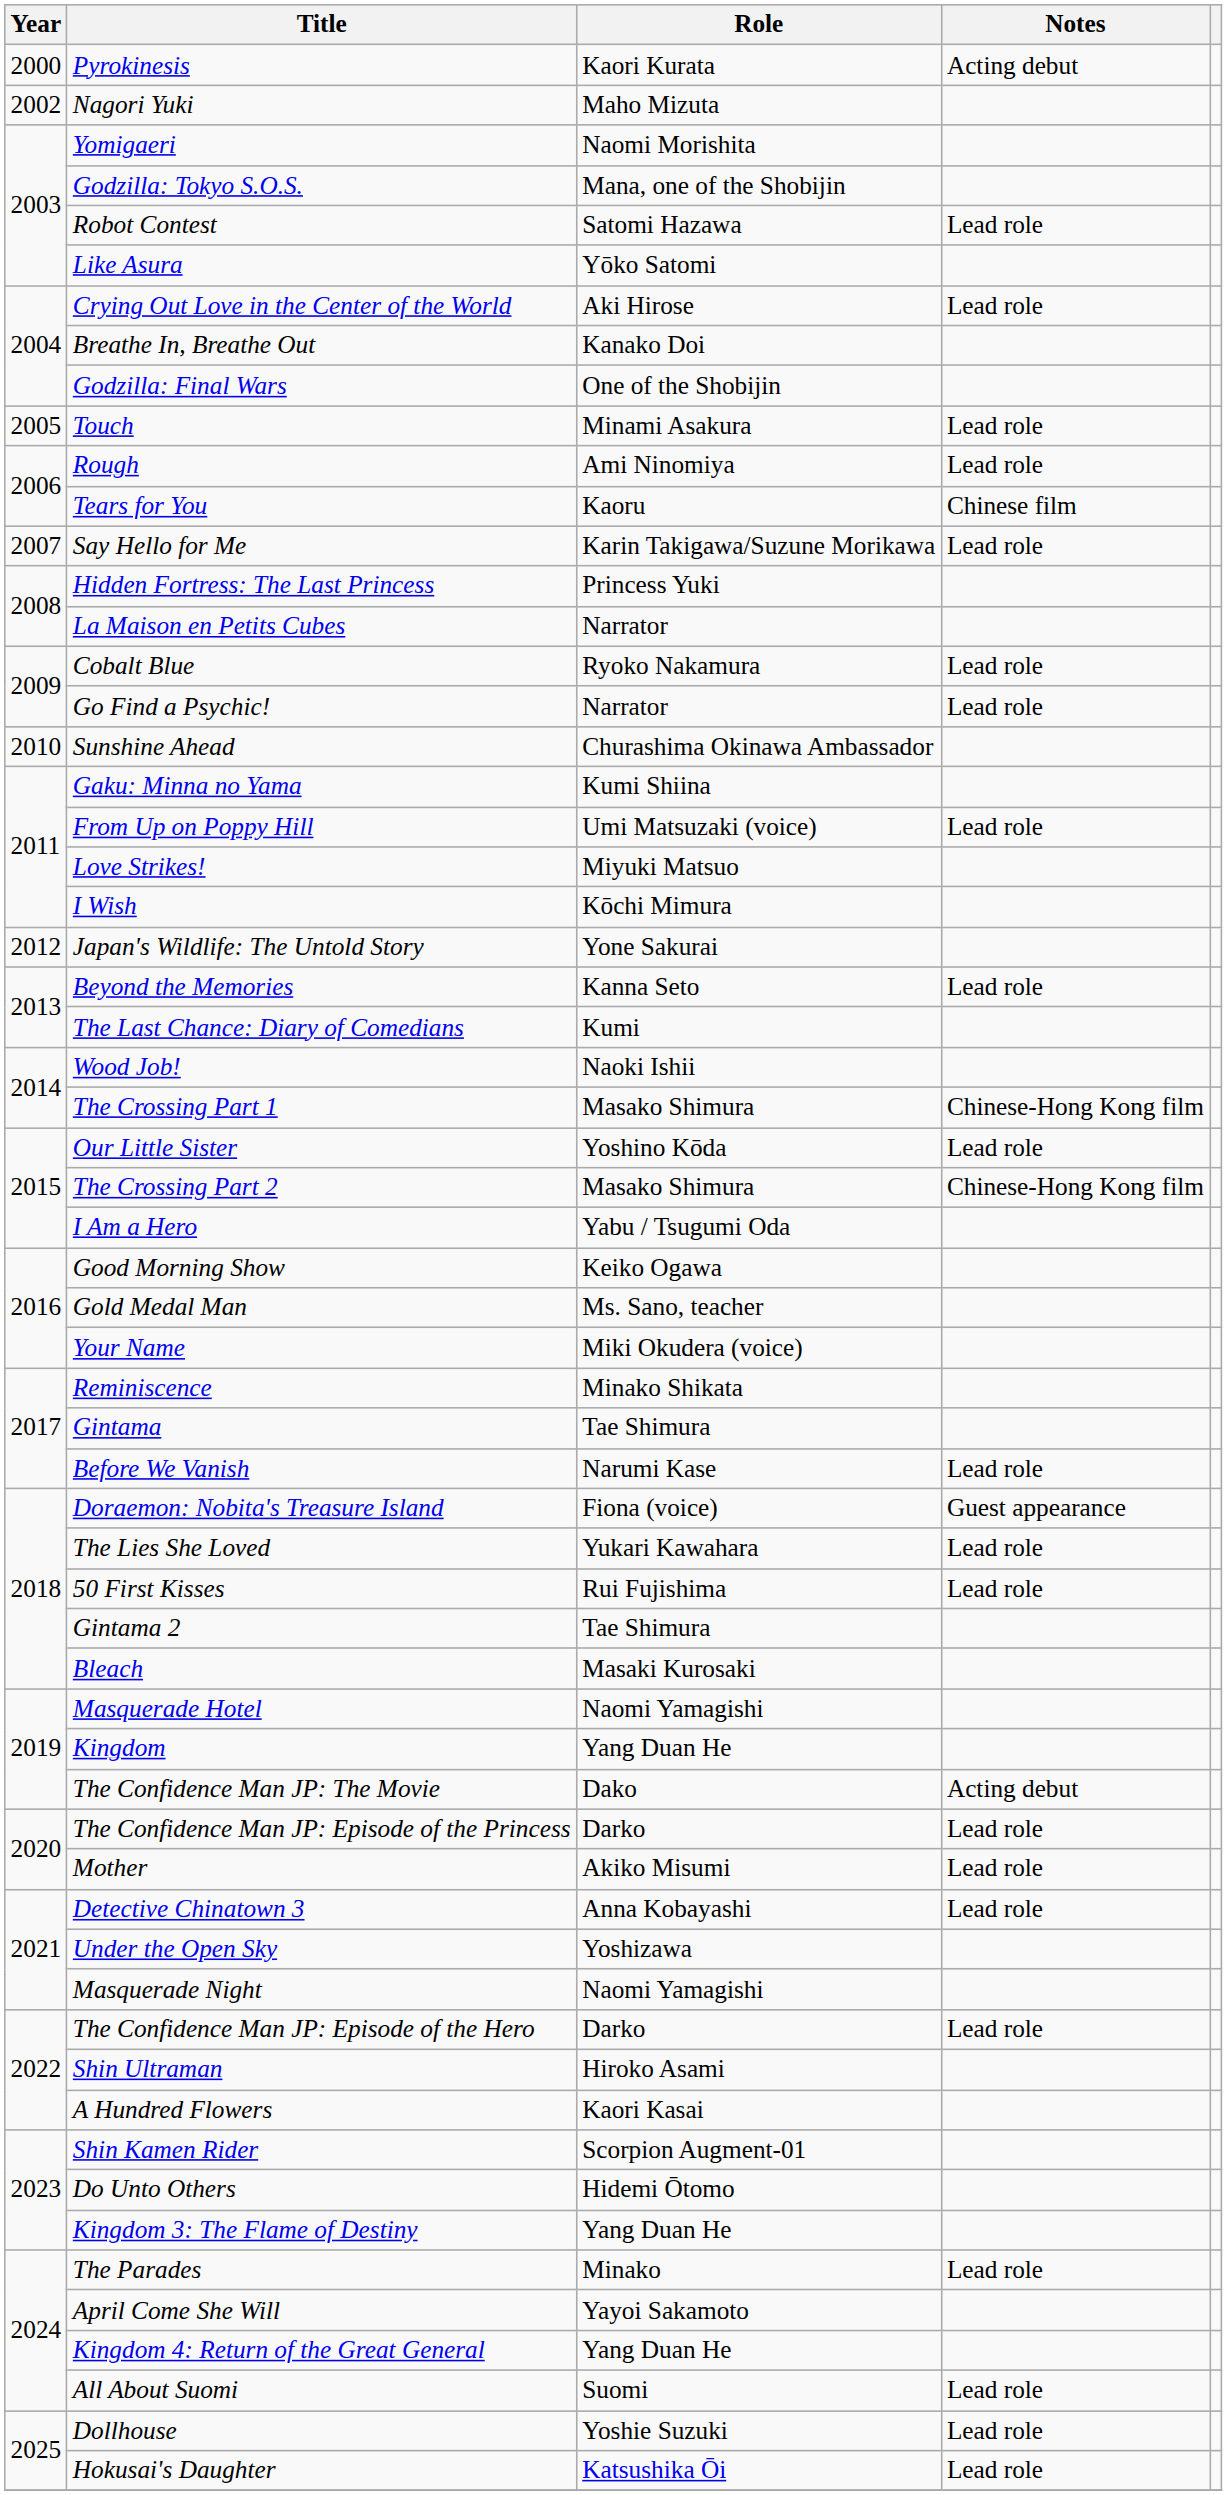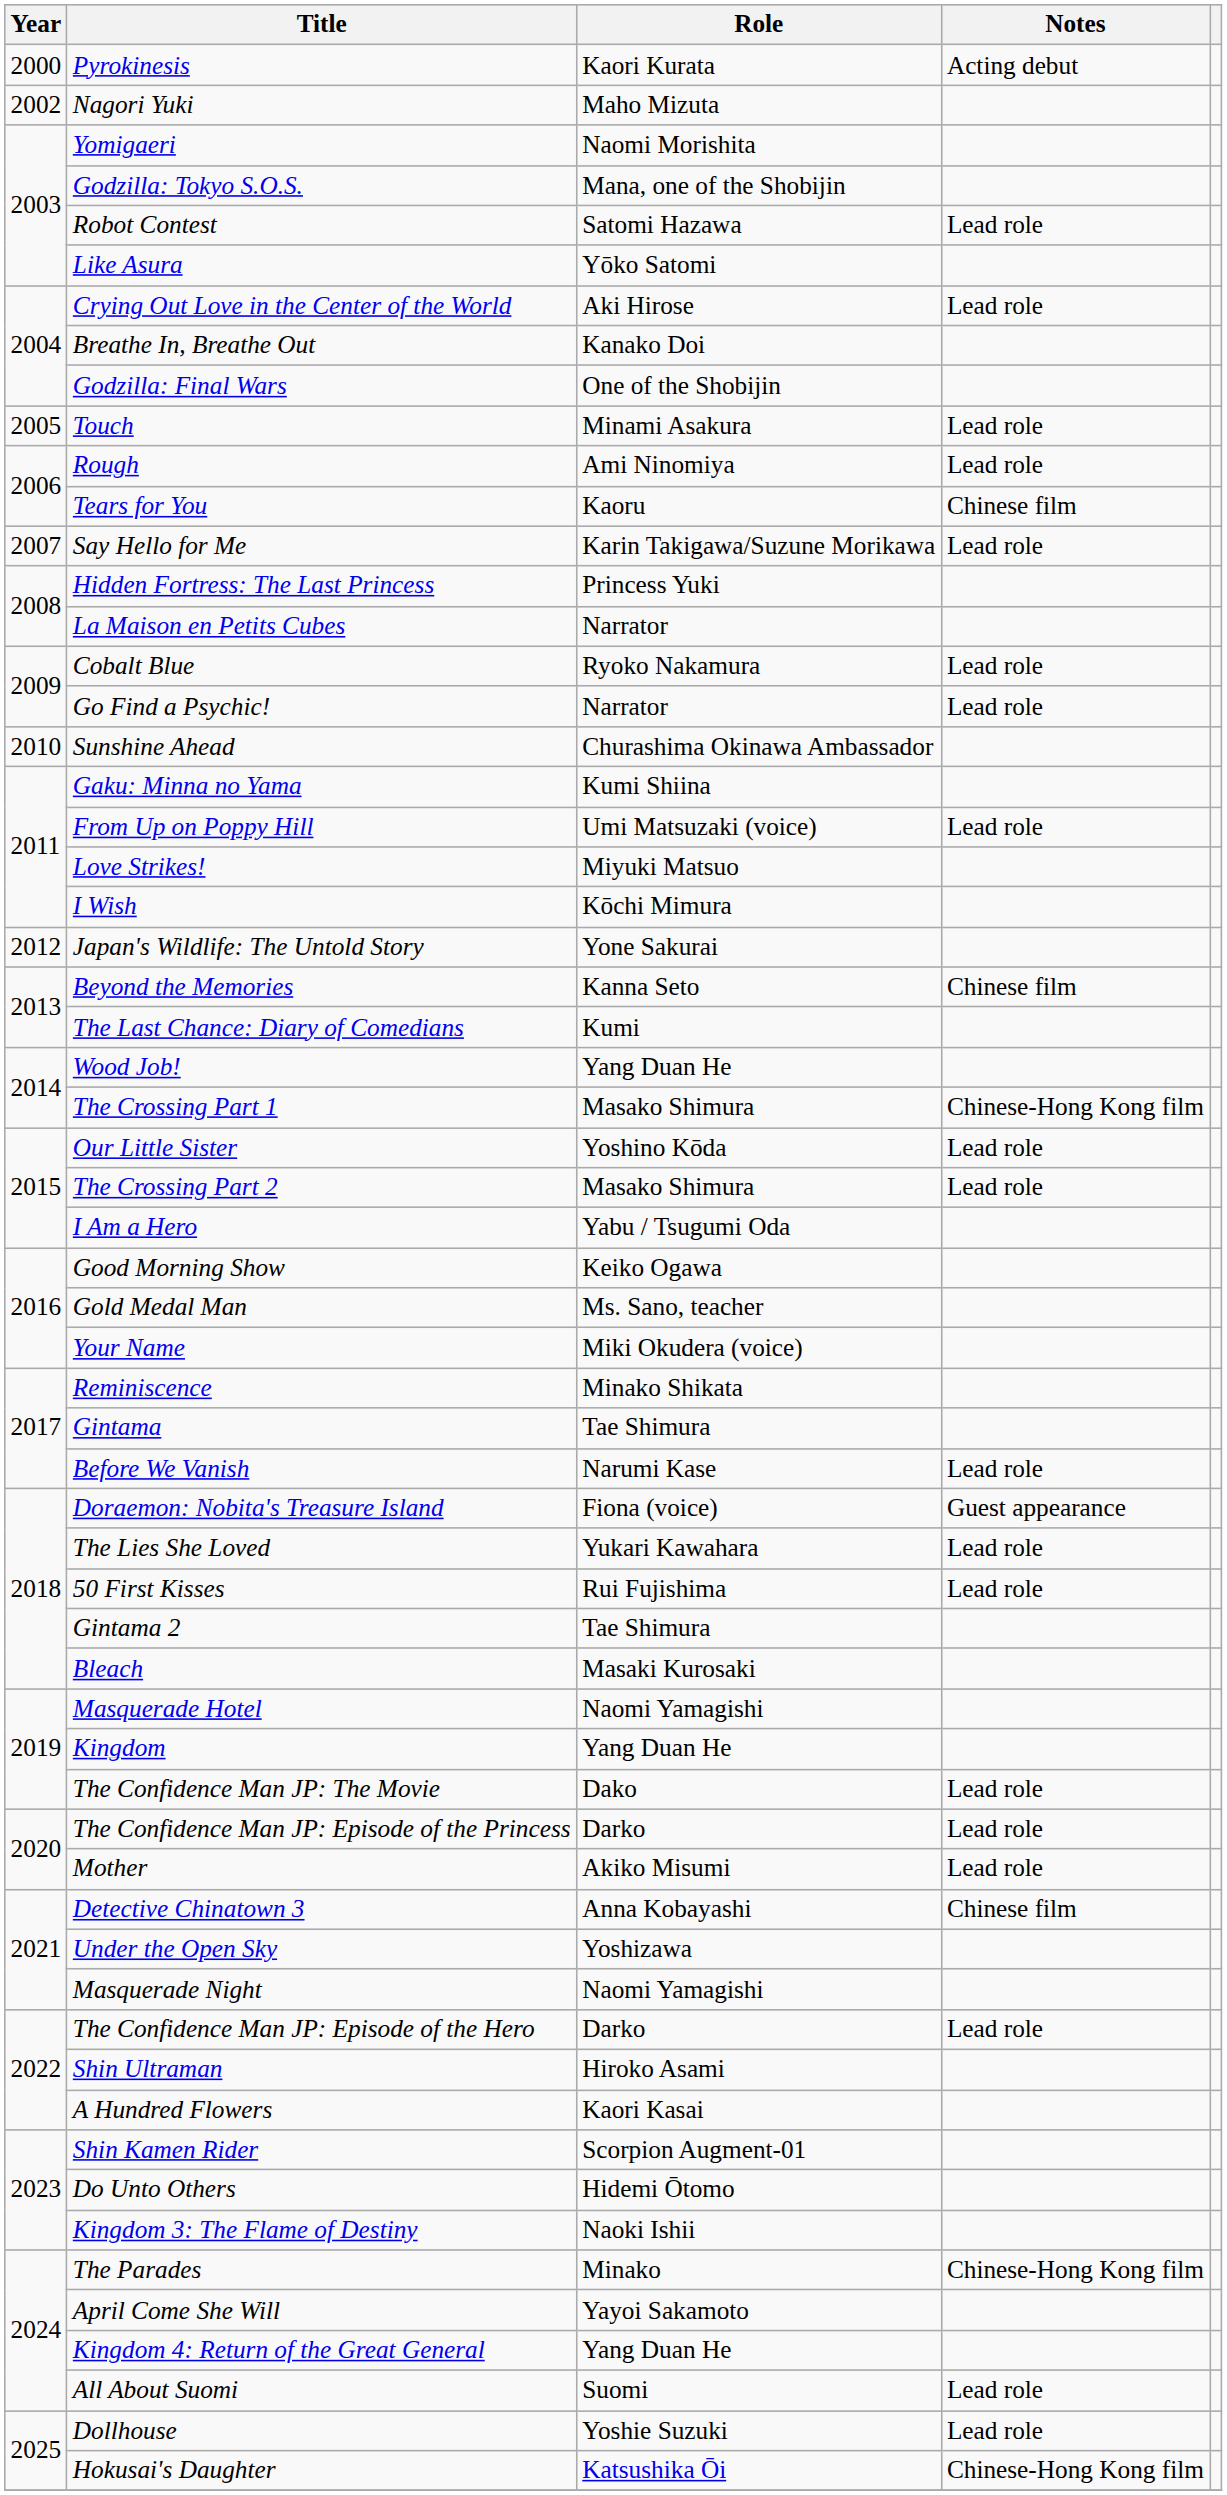 <table class="wikitable sortable">
 <tr>
 <th>Year</th>
 <th>Title</th>
 <th>Role</th>
 <th class="unsortable">Notes</th>
 <th class="unsortable"></th>
 </tr>
 <tr>
 <td>2000</td>
 <td><em><a href='#'>Pyrokinesis</a></em></td>
 <td>Kaori Kurata</td>
 <td>Acting debut</td>
 <td></td>
 </tr>
 <tr>
 <td>2002</td>
 <td><em>Nagori Yuki</em></td>
 <td>Maho Mizuta</td>
 <td></td>
 <td></td>
 </tr>
 <tr>
 <td rowspan=4>2003</td>
 <td><em><a href='#'>Yomigaeri</a></em></td>
 <td>Naomi Morishita</td>
 <td></td>
 <td></td>
 </tr>
 <tr>
 <td><em><a href='#'>Godzilla: Tokyo S.O.S.</a></em></td>
 <td>Mana, one of the Shobijin</td>
 <td></td>
 <td></td>
 </tr>
 <tr>
 <td><em>Robot Contest</em></td>
 <td>Satomi Hazawa</td>
 <td>Lead role</td>
 <td></td>
 </tr>
 <tr>
 <td><em><a href='#'>Like Asura</a></em></td>
 <td>Yōko Satomi</td>
 <td></td>
 <td></td>
 </tr>
 <tr>
 <td rowspan=3>2004</td>
 <td><em><a href='#'>Crying Out Love in the Center of the World</a></em></td>
 <td>Aki Hirose</td>
 <td>Lead role</td>
 <td></td>
 </tr>
 <tr>
 <td><em>Breathe In, Breathe Out</em></td>
 <td>Kanako Doi</td>
 <td></td>
 <td></td>
 </tr>
 <tr>
 <td><em><a href='#'>Godzilla: Final Wars</a></em></td>
 <td>One of the Shobijin</td>
 <td></td>
 <td></td>
 </tr>
 <tr>
 <td>2005</td>
 <td><em><a href='#'>Touch</a></em></td>
 <td>Minami Asakura</td>
 <td>Lead role</td>
 <td></td>
 </tr>
 <tr>
 <td rowspan=2>2006</td>
 <td><em><a href='#'>Rough</a></em></td>
 <td>Ami Ninomiya</td>
 <td>Lead role</td>
 <td></td>
 </tr>
 <tr>
 <td><em><a href='#'>Tears for You</a></em></td>
 <td>Kaoru</td>
 <td>Chinese film</td>
 <td></td>
 </tr>
 <tr>
 <td>2007</td>
 <td><em>Say Hello for Me</em></td>
 <td>Karin Takigawa/Suzune Morikawa</td>
 <td>Lead role</td>
 <td></td>
 </tr>
 <tr>
 <td rowspan=2>2008</td>
 <td><em><a href='#'>Hidden Fortress: The Last Princess</a></em></td>
 <td>Princess Yuki</td>
 <td></td>
 <td></td>
 </tr>
 <tr>
 <td><em><a href='#'>La Maison en Petits Cubes</a></em></td>
 <td>Narrator</td>
 <td></td>
 <td></td>
 </tr>
 <tr>
 <td rowspan=2>2009</td>
 <td><em>Cobalt Blue</em></td>
 <td>Ryoko Nakamura</td>
 <td>Lead role</td>
 <td></td>
 </tr>
 <tr>
 <td><em>Go Find a Psychic!</em></td>
 <td>Narrator</td>
 <td>Lead role</td>
 <td></td>
 </tr>
 <tr>
 <td>2010</td>
 <td><em>Sunshine Ahead</em></td>
 <td>Churashima Okinawa Ambassador</td>
 <td></td>
 <td></td>
 </tr>
 <tr>
 <td rowspan="4">2011</td>
 <td><a href='#'><em>Gaku: Minna no Yama</em></a></td>
 <td>Kumi Shiina</td>
 <td></td>
 <td></td>
 </tr>
 <tr>
 <td><em><a href='#'>From Up on Poppy Hill</a></em></td>
 <td>Umi Matsuzaki (voice)</td>
 <td>Lead role</td>
 <td></td>
 </tr>
 <tr>
 <td><em><a href='#'>Love Strikes!</a></em></td>
 <td>Miyuki Matsuo</td>
 <td></td>
 <td></td>
 </tr>
 <tr>
 <td><em><a href='#'>I Wish</a></em></td>
 <td>Kōchi Mimura</td>
 <td></td>
 <td></td>
 </tr>
 <tr>
 <td>2012</td>
 <td><em>Japan's Wildlife: The Untold Story</em></td>
 <td>Yone Sakurai</td>
 <td></td>
 <td></td>
 </tr>
 <tr>
 <td rowspan=2>2013</td>
 <td><em><a href='#'>Beyond the Memories</a></em></td>
 <td>Kanna Seto</td>
-<td>Lead role</td>
+<td>Chinese film</td>
 <td></td>
 </tr>
 <tr>
 <td><em><a href='#'>The Last Chance: Diary of Comedians</a></em></td>
 <td>Kumi</td>
 <td></td>
 <td></td>
 </tr>
 <tr>
 <td rowspan=2>2014</td>
 <td><em><a href='#'>Wood Job!</a></em></td>
-<td>Naoki Ishii</td>
+<td>Yang Duan He</td>
 <td></td>
 <td></td>
 </tr>
 <tr>
 <td><em><a href='#'>The Crossing Part 1</a></em></td>
 <td>Masako Shimura</td>
 <td>Chinese-Hong Kong film</td>
 <td></td>
 </tr>
 <tr>
 <td rowspan=3>2015</td>
 <td><em><a href='#'>Our Little Sister</a></em></td>
 <td>Yoshino Kōda</td>
 <td>Lead role</td>
 <td></td>
 </tr>
 <tr>
 <td><em><a href='#'>The Crossing Part 2</a></em></td>
 <td>Masako Shimura</td>
-<td>Chinese-Hong Kong film</td>
+<td>Lead role</td>
 <td></td>
 </tr>
 <tr>
 <td><em><a href='#'>I Am a Hero</a></em></td>
 <td>Yabu / Tsugumi Oda</td>
 <td></td>
 <td></td>
 </tr>
 <tr>
 <td rowspan=3>2016</td>
 <td><em>Good Morning Show</em></td>
 <td>Keiko Ogawa</td>
 <td></td>
 <td></td>
 </tr>
 <tr>
 <td><em>Gold Medal Man</em></td>
 <td>Ms. Sano, teacher</td>
 <td></td>
 <td></td>
 </tr>
 <tr>
 <td><em><a href='#'>Your Name</a></em></td>
 <td>Miki Okudera (voice)</td>
 <td></td>
 <td></td>
 </tr>
 <tr>
 <td rowspan=3>2017</td>
 <td><em><a href='#'>Reminiscence</a></em></td>
 <td>Minako Shikata</td>
 <td></td>
 <td></td>
 </tr>
 <tr>
 <td><em><a href='#'>Gintama</a></em></td>
 <td>Tae Shimura</td>
 <td></td>
 <td></td>
 </tr>
 <tr>
 <td><em><a href='#'>Before We Vanish</a></em></td>
 <td>Narumi Kase</td>
 <td>Lead role</td>
 <td></td>
 </tr>
 <tr>
 <td rowspan=5>2018</td>
 <td><em><a href='#'>Doraemon: Nobita's Treasure Island</a></em></td>
 <td>Fiona (voice)</td>
 <td>Guest appearance</td>
 <td></td>
 </tr>
 <tr>
 <td><em>The Lies She Loved</em></td>
 <td>Yukari Kawahara</td>
 <td>Lead role</td>
 <td></td>
 </tr>
 <tr>
 <td><em>50 First Kisses</em></td>
 <td>Rui Fujishima</td>
 <td>Lead role</td>
 <td></td>
 </tr>
 <tr>
 <td><em>Gintama 2</em></td>
 <td>Tae Shimura</td>
 <td></td>
 <td></td>
 </tr>
 <tr>
 <td><em><a href='#'>Bleach</a></em></td>
 <td>Masaki Kurosaki</td>
 <td></td>
 <td></td>
 </tr>
 <tr>
 <td rowspan=3>2019</td>
 <td><em><a href='#'>Masquerade Hotel</a></em></td>
 <td>Naomi Yamagishi</td>
 <td></td>
 <td></td>
 </tr>
 <tr>
 <td><em><a href='#'>Kingdom</a></em></td>
 <td>Yang Duan He</td>
 <td></td>
 <td></td>
 </tr>
 <tr>
 <td><em>The Confidence Man JP: The Movie</em></td>
 <td>Dako</td>
-<td>Acting debut</td>
+<td>Lead role</td>
 <td></td>
 </tr>
 <tr>
 <td rowspan=2>2020</td>
 <td><em>The Confidence Man JP: Episode of the Princess</em></td>
 <td>Darko</td>
 <td>Lead role</td>
 <td></td>
 </tr>
 <tr>
 <td><em>Mother</em></td>
 <td>Akiko Misumi</td>
 <td>Lead role</td>
 <td></td>
 </tr>
 <tr>
 <td rowspan=3>2021</td>
 <td><em><a href='#'>Detective Chinatown 3</a></em></td>
 <td>Anna Kobayashi</td>
-<td>Lead role</td>
+<td>Chinese film</td>
 <td></td>
 </tr>
 <tr>
 <td><em><a href='#'>Under the Open Sky</a></em></td>
 <td>Yoshizawa</td>
 <td></td>
 <td></td>
 </tr>
 <tr>
 <td><em>Masquerade Night</em></td>
 <td>Naomi Yamagishi</td>
 <td></td>
 <td></td>
 </tr>
 <tr>
 <td rowspan=3>2022</td>
 <td><em>The Confidence Man JP: Episode of the Hero</em></td>
 <td>Darko</td>
 <td>Lead role</td>
 <td></td>
 </tr>
 <tr>
 <td><em><a href='#'>Shin Ultraman</a></em></td>
 <td>Hiroko Asami</td>
 <td></td>
 <td></td>
 </tr>
 <tr>
 <td><em>A Hundred Flowers</em></td>
 <td>Kaori Kasai</td>
 <td></td>
 <td></td>
 </tr>
 <tr>
 <td rowspan=3>2023</td>
 <td><em><a href='#'>Shin Kamen Rider</a></em></td>
 <td>Scorpion Augment-01</td>
 <td></td>
 <td></td>
 </tr>
 <tr>
 <td><em>Do Unto Others</em></td>
 <td>Hidemi Ōtomo</td>
 <td></td>
 <td></td>
 </tr>
 <tr>
 <td><em><a href='#'>Kingdom 3: The Flame of Destiny</a></em></td>
-<td>Yang Duan He</td>
+<td>Naoki Ishii</td>
 <td></td>
 <td></td>
 </tr>
 <tr>
 <td rowspan=4>2024</td>
 <td><em>The Parades</em></td>
 <td>Minako</td>
-<td>Lead role</td>
+<td>Chinese-Hong Kong film</td>
 <td></td>
 </tr>
 <tr>
 <td><em>April Come She Will</em></td>
 <td>Yayoi Sakamoto</td>
 <td></td>
 <td></td>
 </tr>
 <tr>
 <td><em><a href='#'>Kingdom 4: Return of the Great General</a></em></td>
 <td>Yang Duan He</td>
 <td></td>
 <td></td>
 </tr>
 <tr>
 <td><em>All About Suomi</em></td>
 <td>Suomi</td>
 <td>Lead role</td>
 <td></td>
 </tr>
 <tr>
 <td rowspan=2>2025</td>
 <td><em>Dollhouse</em></td>
 <td>Yoshie Suzuki</td>
 <td>Lead role</td>
 <td></td>
 </tr>
 <tr>
 <td><em>Hokusai's Daughter</em></td>
 <td><a href='#'>Katsushika Ōi</a></td>
-<td>Lead role</td>
+<td>Chinese-Hong Kong film</td>
 <td></td>
 </tr>
 <tr>
 </tr>
 </table>
